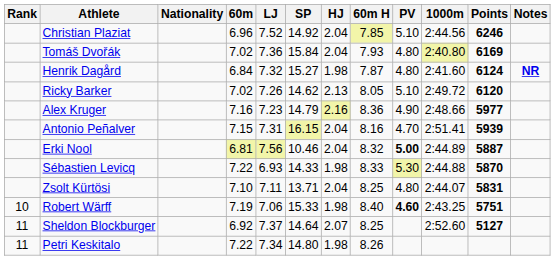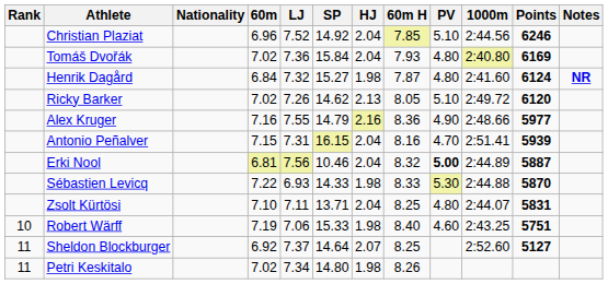 <table class="wikitable sortable" style=" text-align:center">
 <tr>
 <th>Rank</th>
 <th>Athlete</th>
 <th>Nationality</th>
 <th>60m</th>
 <th>LJ</th>
 <th>SP</th>
 <th>HJ</th>
 <th>60m H</th>
 <th>PV</th>
 <th>1000m</th>
 <th>Points</th>
 <th>Notes</th>
 </tr>
 <tr>
 <td></td>
 <td align=left><a href='#'>Christian Plaziat</a></td>
 <td align=left></td>
 <td>6.96</td>
 <td>7.52</td>
 <td>14.92</td>
 <td>2.04</td>
 <td bgcolor=#F2F5A9>7.85</td>
 <td>5.10</td>
 <td>2:44.56</td>
 <td><strong>6246</strong></td>
 <td></td>
 </tr>
 <tr>
 <td></td>
 <td align=left><a href='#'>Tomáš Dvořák</a></td>
 <td align=left></td>
 <td>7.02</td>
 <td>7.36</td>
 <td>15.84</td>
 <td>2.04</td>
 <td>7.93</td>
 <td>4.80</td>
 <td bgcolor=#F2F5A9>2:40.80</td>
 <td><strong>6169</strong></td>
 <td></td>
 </tr>
 <tr>
 <td></td>
 <td align=left><a href='#'>Henrik Dagård</a></td>
 <td align=left></td>
 <td>6.84</td>
 <td>7.32</td>
 <td>15.27</td>
 <td>1.98</td>
 <td>7.87</td>
 <td>4.80</td>
 <td>2:41.60</td>
 <td><strong>6124</strong></td>
 <td><strong><a href='#'>NR</a></strong></td>
 </tr>
 <tr>
 <td></td>
 <td align=left><a href='#'>Ricky Barker</a></td>
 <td align=left></td>
 <td>7.02</td>
 <td>7.26</td>
 <td>14.62</td>
 <td>2.13</td>
 <td>8.05</td>
 <td>5.10</td>
 <td>2:49.72</td>
 <td><strong>6120</strong></td>
 <td></td>
 </tr>
 <tr>
 <td></td>
 <td align=left><a href='#'>Alex Kruger</a></td>
 <td align=left></td>
 <td>7.16</td>
-<td>7.23</td>
+<td>7.55</td>
 <td>14.79</td>
 <td bgcolor=#F2F5A9>2.16</td>
 <td>8.36</td>
 <td>4.90</td>
 <td>2:48.66</td>
 <td><strong>5977</strong></td>
 <td></td>
 </tr>
 <tr>
 <td></td>
 <td align=left><a href='#'>Antonio Peñalver</a></td>
 <td align=left></td>
 <td>7.15</td>
 <td>7.31</td>
 <td bgcolor=#F2F5A9>16.15</td>
 <td>2.04</td>
 <td>8.16</td>
 <td>4.70</td>
 <td>2:51.41</td>
 <td><strong>5939</strong></td>
 <td></td>
 </tr>
 <tr>
 <td></td>
 <td align=left><a href='#'>Erki Nool</a></td>
 <td align=left></td>
 <td bgcolor=#F2F5A9>6.81</td>
 <td bgcolor=#F2F5A9>7.56</td>
 <td>10.46</td>
 <td>2.04</td>
 <td>8.32</td>
 <td><strong>5.00</strong></td>
 <td>2:44.89</td>
 <td><strong>5887</strong></td>
 <td></td>
 </tr>
 <tr>
 <td></td>
 <td align=left><a href='#'>Sébastien Levicq</a></td>
 <td align=left></td>
 <td>7.22</td>
 <td>6.93</td>
 <td>14.33</td>
 <td>1.98</td>
 <td>8.33</td>
 <td bgcolor=#F2F5A9>5.30</td>
 <td>2:44.88</td>
 <td><strong>5870</strong></td>
 <td></td>
 </tr>
 <tr>
 <td></td>
 <td align=left><a href='#'>Zsolt Kürtösi</a></td>
 <td align=left></td>
 <td>7.10</td>
 <td>7.11</td>
 <td>13.71</td>
 <td>2.04</td>
 <td>8.25</td>
 <td>4.80</td>
 <td>2:44.07</td>
 <td><strong>5831</strong></td>
 <td></td>
 </tr>
 <tr>
 <td>10</td>
 <td align=left><a href='#'>Robert Wärff</a></td>
 <td align=left></td>
 <td>7.19</td>
 <td>7.06</td>
 <td>15.33</td>
 <td>1.98</td>
 <td>8.40</td>
-<td><strong>4.60</strong></td>
+<td>4.60</td>
 <td>2:43.25</td>
 <td><strong>5751</strong></td>
 <td></td>
 </tr>
 <tr>
 <td>11</td>
 <td align=left><a href='#'>Sheldon Blockburger</a></td>
 <td align=left></td>
 <td>6.92</td>
 <td>7.37</td>
 <td>14.64</td>
 <td>2.07</td>
 <td>8.25</td>
 <td></td>
 <td>2:52.60</td>
 <td><strong>5127</strong></td>
 <td></td>
 </tr>
 <tr>
 <td>11</td>
 <td align=left><a href='#'>Petri Keskitalo</a></td>
 <td align=left></td>
-<td>7.22</td>
+<td>7.02</td>
 <td>7.34</td>
 <td>14.80</td>
 <td>1.98</td>
 <td>8.26</td>
 <td></td>
 <td></td>
 <td><strong></strong></td>
 <td></td>
 </tr>
 </table>
